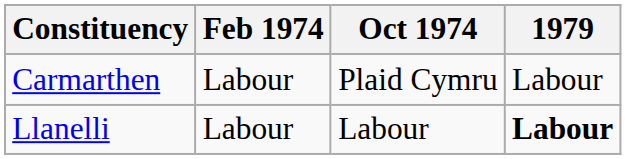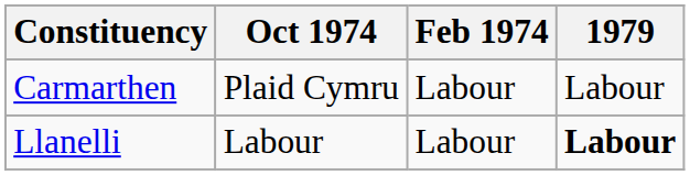 <table class="wikitable">
 <tr>
 <th>Constituency</th>
+<th>Oct 1974</th>
 <th>Feb 1974</th>
-<th>Oct 1974</th>
 <th>1979</th>
 </tr>
 <tr>
 <td><a href='#'>Carmarthen</a></td>
+<td bgcolor=>Plaid Cymru</td>
 <td bgcolor=>Labour</td>
-<td bgcolor=>Plaid Cymru</td>
 <td bgcolor=>Labour</td>
 </tr>
 <tr>
 <td><a href='#'>Llanelli</a></td>
 <td bgcolor=>Labour</td>
 <td bgcolor=>Labour</td>
 <td bgcolor=><strong>Labour</strong></td>
 </tr>
 </table>
